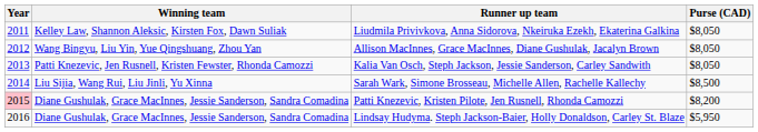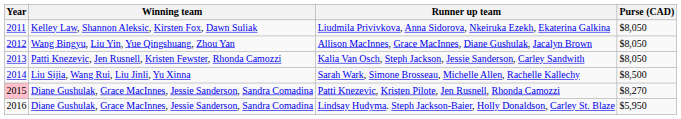 <table class="wikitable">
 <tr>
 <th>Year</th>
 <th>Winning team</th>
 <th>Runner up team</th>
 <th>Purse (CAD)</th>
 </tr>
 <tr>
 <td><a href='#'>2011</a></td>
 <td> <a href='#'>Kelley Law</a>, <a href='#'>Shannon Aleksic</a>, <a href='#'>Kirsten Fox</a>, <a href='#'>Dawn Suliak</a></td>
 <td> <a href='#'>Liudmila Privivkova</a>, <a href='#'>Anna Sidorova</a>, <a href='#'>Nkeiruka Ezekh</a>, <a href='#'>Ekaterina Galkina</a></td>
 <td>$8,050</td>
 </tr>
 <tr>
 <td><a href='#'>2012</a></td>
 <td> <a href='#'>Wang Bingyu</a>, <a href='#'>Liu Yin</a>, <a href='#'>Yue Qingshuang</a>, <a href='#'>Zhou Yan</a></td>
 <td> <a href='#'>Allison MacInnes</a>, <a href='#'>Grace MacInnes</a>, <a href='#'>Diane Gushulak</a>, <a href='#'>Jacalyn Brown</a></td>
 <td>$8,050</td>
 </tr>
 <tr>
 <td><a href='#'>2013</a></td>
 <td> <a href='#'>Patti Knezevic</a>, <a href='#'>Jen Rusnell</a>, <a href='#'>Kristen Fewster</a>, <a href='#'>Rhonda Camozzi</a></td>
 <td> <a href='#'>Kalia Van Osch</a>, <a href='#'>Steph Jackson</a>, <a href='#'>Jessie Sanderson</a>, <a href='#'>Carley Sandwith</a></td>
 <td>$8,050</td>
 </tr>
 <tr>
 <td><a href='#'>2014</a></td>
 <td> <a href='#'>Liu Sijia</a>, <a href='#'>Wang Rui</a>, <a href='#'>Liu Jinli</a>, <a href='#'>Yu Xinna</a></td>
 <td> <a href='#'>Sarah Wark</a>, <a href='#'>Simone Brosseau</a>, <a href='#'>Michelle Allen</a>, <a href='#'>Rachelle Kallechy</a></td>
 <td>$8,500</td>
 </tr>
 <tr>
 <td style="background: pink;">2015</td>
 <td> <a href='#'>Diane Gushulak</a>, <a href='#'>Grace MacInnes</a>, <a href='#'>Jessie Sanderson</a>, <a href='#'>Sandra Comadina</a></td>
 <td> <a href='#'>Patti Knezevic</a>, <a href='#'>Kristen Pilote</a>, <a href='#'>Jen Rusnell</a>, <a href='#'>Rhonda Camozzi</a></td>
-<td>$8,200</td>
+<td>$8,270</td>
 </tr>
 <tr>
 <td>2016</td>
 <td> <a href='#'>Diane Gushulak</a>, <a href='#'>Grace MacInnes</a>, <a href='#'>Jessie Sanderson</a>, <a href='#'>Sandra Comadina</a></td>
 <td> <a href='#'>Lindsay Hudyma</a>. <a href='#'>Steph Jackson-Baier</a>, <a href='#'>Holly Donaldson</a>, <a href='#'>Carley St. Blaze</a></td>
 <td>$5,950</td>
 </tr>
 </table>
